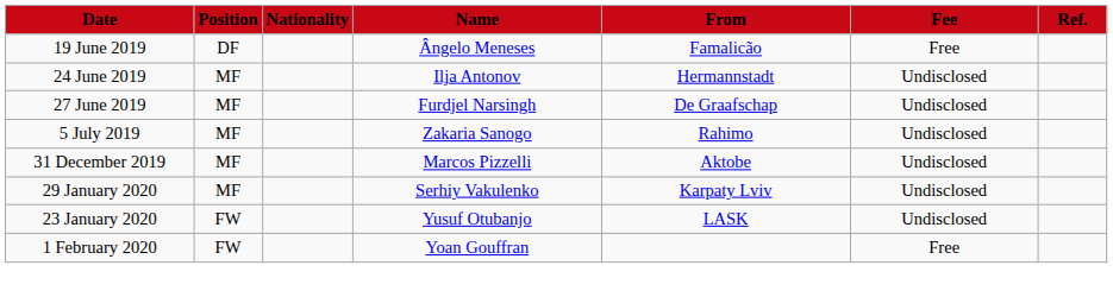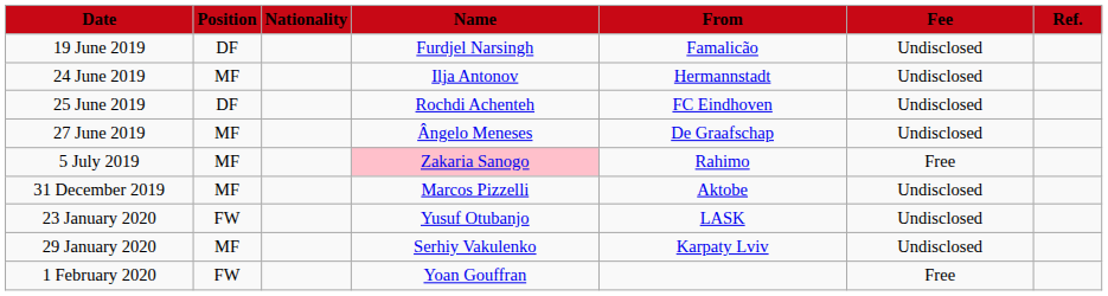 <table class="wikitable"  style="text-align:center; font-size:90%; ">
 <tr>
 <th style="background:#C80815; color:black; width:150px;">Date</th>
 <th style="background:#C80815; color:black; width:50px;">Position</th>
 <th style="background:#C80815; color:black; width:50px;">Nationality</th>
 <th style="background:#C80815; color:black; width:200px;">Name</th>
 <th style="background:#C80815; color:black; width:200px;">From</th>
 <th style="background:#C80815; color:black; width:150px;">Fee</th>
 <th style="background:#C80815; color:black; width:50px;">Ref.</th>
 </tr>
 <tr>
 <td>19 June 2019</td>
 <td>DF</td>
 <td></td>
-<td><a href='#'>Ângelo Meneses</a></td>
+<td><a href='#'>Furdjel Narsingh</a></td>
 <td><a href='#'>Famalicão</a></td>
-<td>Free</td>
+<td>Undisclosed</td>
 <td></td>
 </tr>
 <tr>
 <td>24 June 2019</td>
 <td>MF</td>
 <td></td>
 <td><a href='#'>Ilja Antonov</a></td>
 <td><a href='#'>Hermannstadt</a></td>
 <td>Undisclosed</td>
 <td></td>
 </tr>
 <tr>
+<td>25 June 2019</td>
+<td>DF</td>
+<td></td>
+<td><a href='#'>Rochdi Achenteh</a></td>
+<td><a href='#'>FC Eindhoven</a></td>
+<td>Undisclosed</td>
+<td></td>
+</tr>
+<tr>
 <td>27 June 2019</td>
 <td>MF</td>
 <td></td>
-<td><a href='#'>Furdjel Narsingh</a></td>
+<td><a href='#'>Ângelo Meneses</a></td>
 <td><a href='#'>De Graafschap</a></td>
 <td>Undisclosed</td>
 <td></td>
 </tr>
 <tr>
 <td>5 July 2019</td>
 <td>MF</td>
 <td></td>
-<td><a href='#'>Zakaria Sanogo</a></td>
+<td style="background: pink;"><a href='#'>Zakaria Sanogo</a></td>
 <td><a href='#'>Rahimo</a></td>
-<td>Undisclosed</td>
+<td>Free</td>
 <td></td>
 </tr>
 <tr>
 <td>31 December 2019</td>
 <td>MF</td>
 <td></td>
 <td><a href='#'>Marcos Pizzelli</a></td>
 <td><a href='#'>Aktobe</a></td>
+<td>Undisclosed</td>
+<td></td>
+</tr>
+<tr>
+<td>23 January 2020</td>
+<td>FW</td>
+<td></td>
+<td><a href='#'>Yusuf Otubanjo</a></td>
+<td><a href='#'>LASK</a></td>
 <td>Undisclosed</td>
 <td></td>
 </tr>
 <tr>
 <td>29 January 2020</td>
 <td>MF</td>
 <td></td>
 <td><a href='#'>Serhiy Vakulenko</a></td>
 <td><a href='#'>Karpaty Lviv</a></td>
 <td>Undisclosed</td>
 <td></td>
 </tr>
 <tr>
-<td>23 January 2020</td>
-<td>FW</td>
-<td></td>
-<td><a href='#'>Yusuf Otubanjo</a></td>
-<td><a href='#'>LASK</a></td>
-<td>Undisclosed</td>
-<td></td>
-</tr>
-<tr>
 <td>1 February 2020</td>
 <td>FW</td>
 <td></td>
 <td><a href='#'>Yoan Gouffran</a></td>
 <td></td>
 <td>Free</td>
 <td></td>
 </tr>
 </table>
